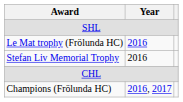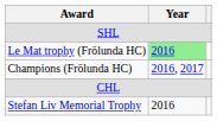 <table class="wikitable">
 <tr>
 <th>Award</th>
 <th>Year</th>
 <th></th>
 </tr>
 <tr ALIGN="center" bgcolor="#e0e0e0">
 <td colspan="3"><a href='#'>SHL</a></td>
 </tr>
 <tr>
 <td><a href='#'>Le Mat trophy</a> (Frölunda HC)</td>
-<td><a href='#'>2016</a></td>
+<td style="background: lightgreen;"><a href='#'>2016</a></td>
 <td></td>
+</tr>
+<tr>
+<td>Champions (Frölunda HC)</td>
+<td><a href='#'>2016</a>, <a href='#'>2017</a></td>
+<td></td>
+</tr>
+<tr ALIGN="center" bgcolor="#e0e0e0">
+<td colspan="3"><a href='#'>CHL</a></td>
 </tr>
 <tr>
 <td><a href='#'>Stefan Liv Memorial Trophy</a></td>
 <td>2016</td>
 <td></td>
 </tr>
-<tr ALIGN="center" bgcolor="#e0e0e0">
-<td colspan="3"><a href='#'>CHL</a></td>
-</tr>
-<tr>
-<td>Champions (Frölunda HC)</td>
-<td><a href='#'>2016</a>, <a href='#'>2017</a></td>
-<td></td>
-</tr>
 </table>
